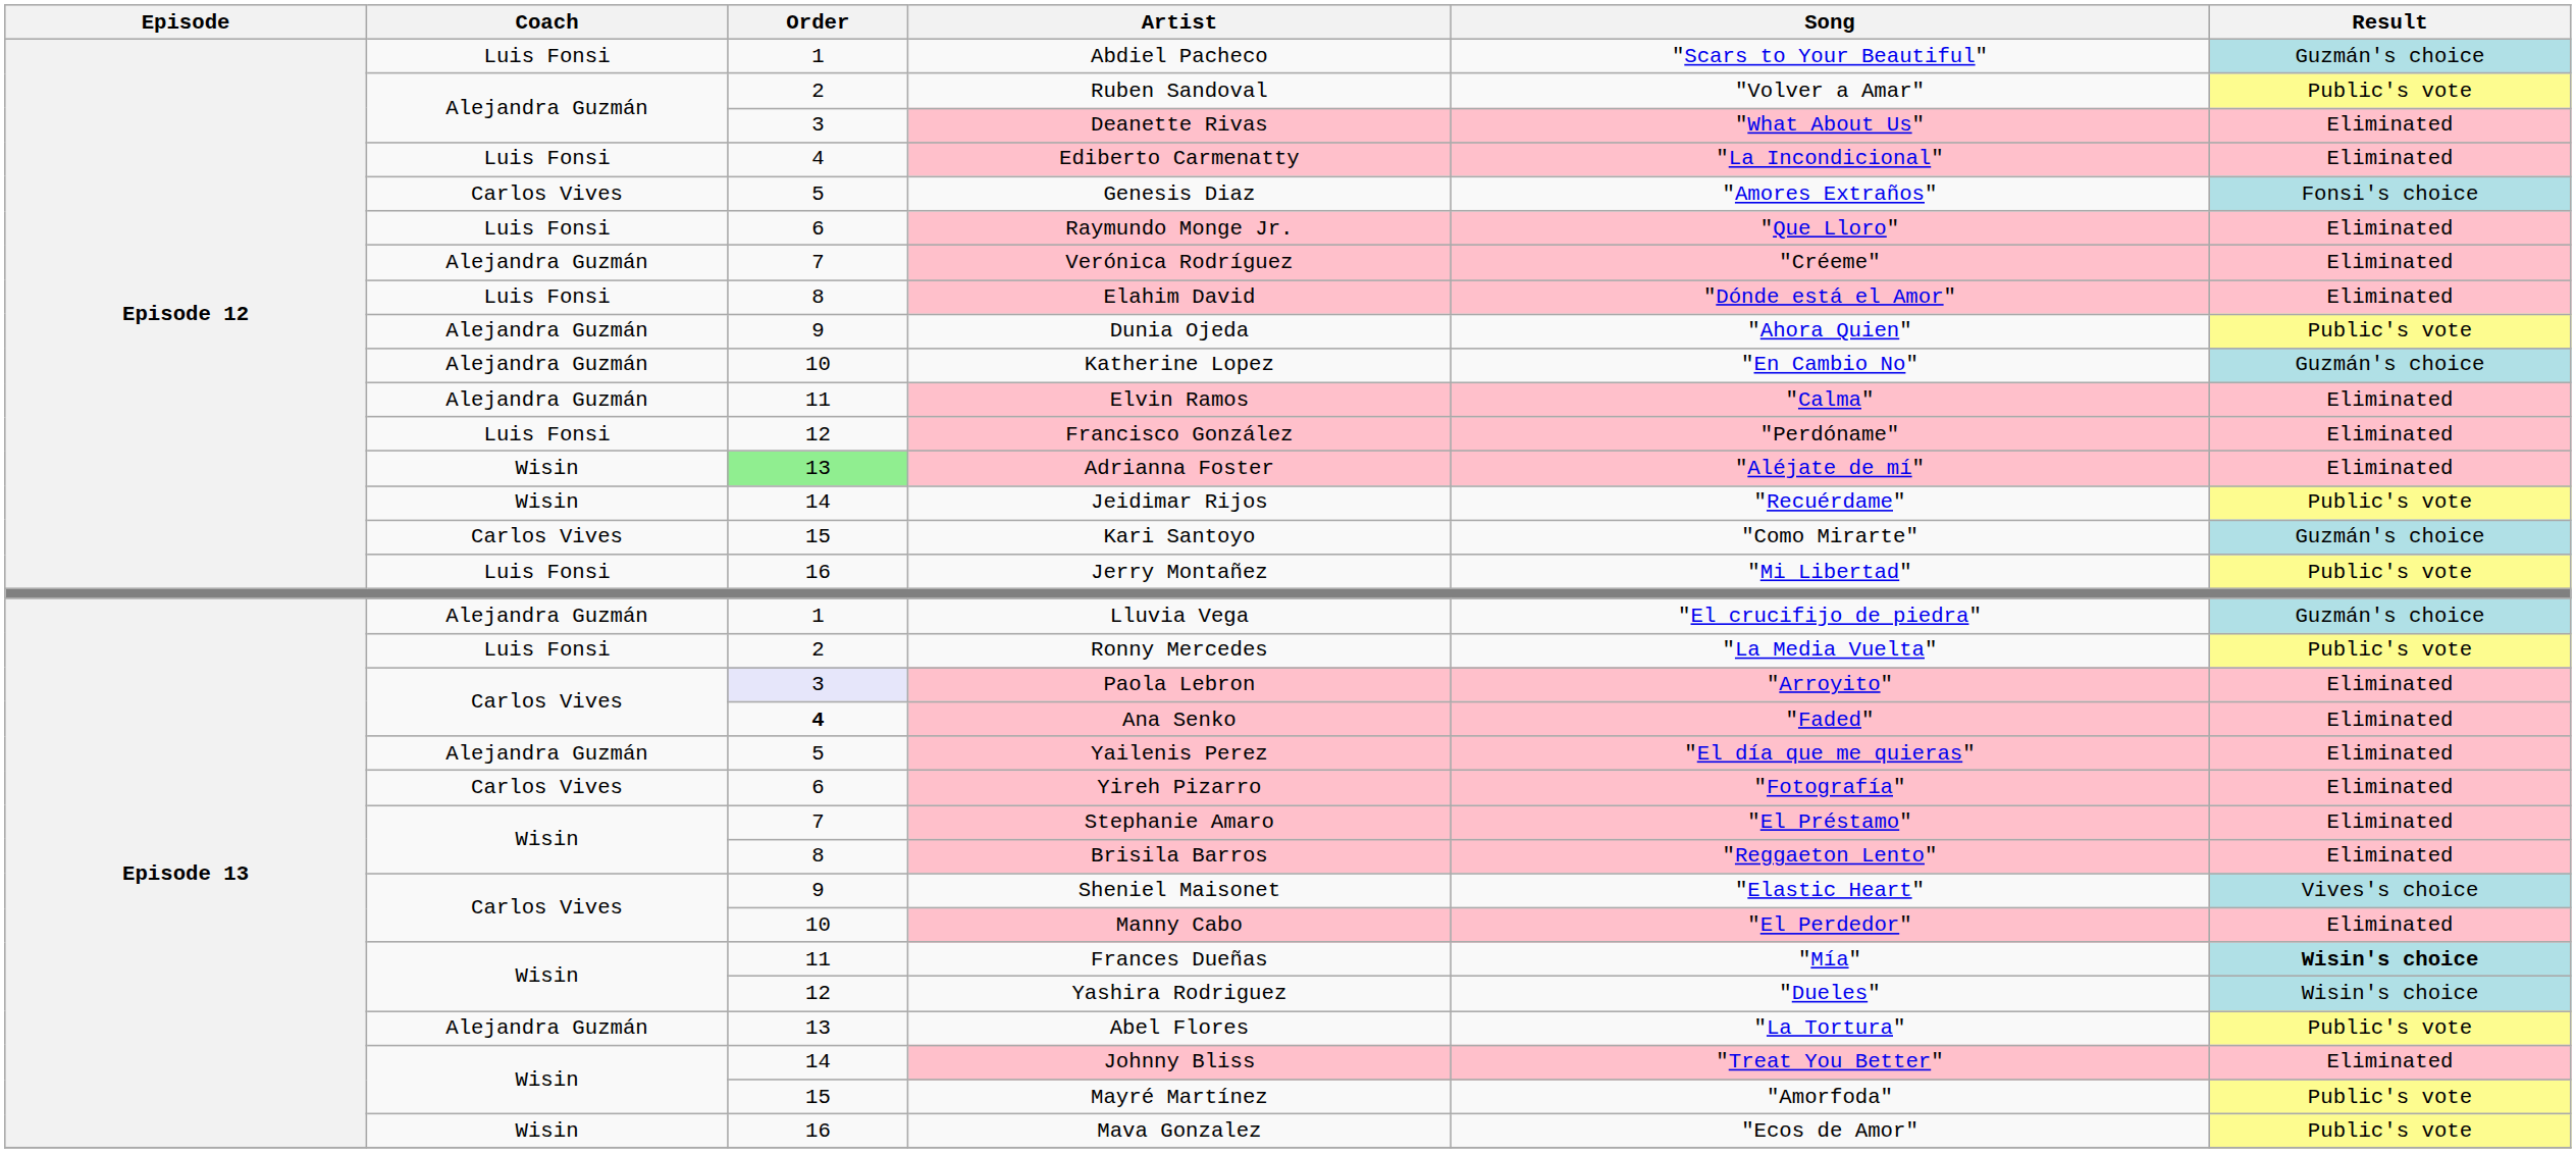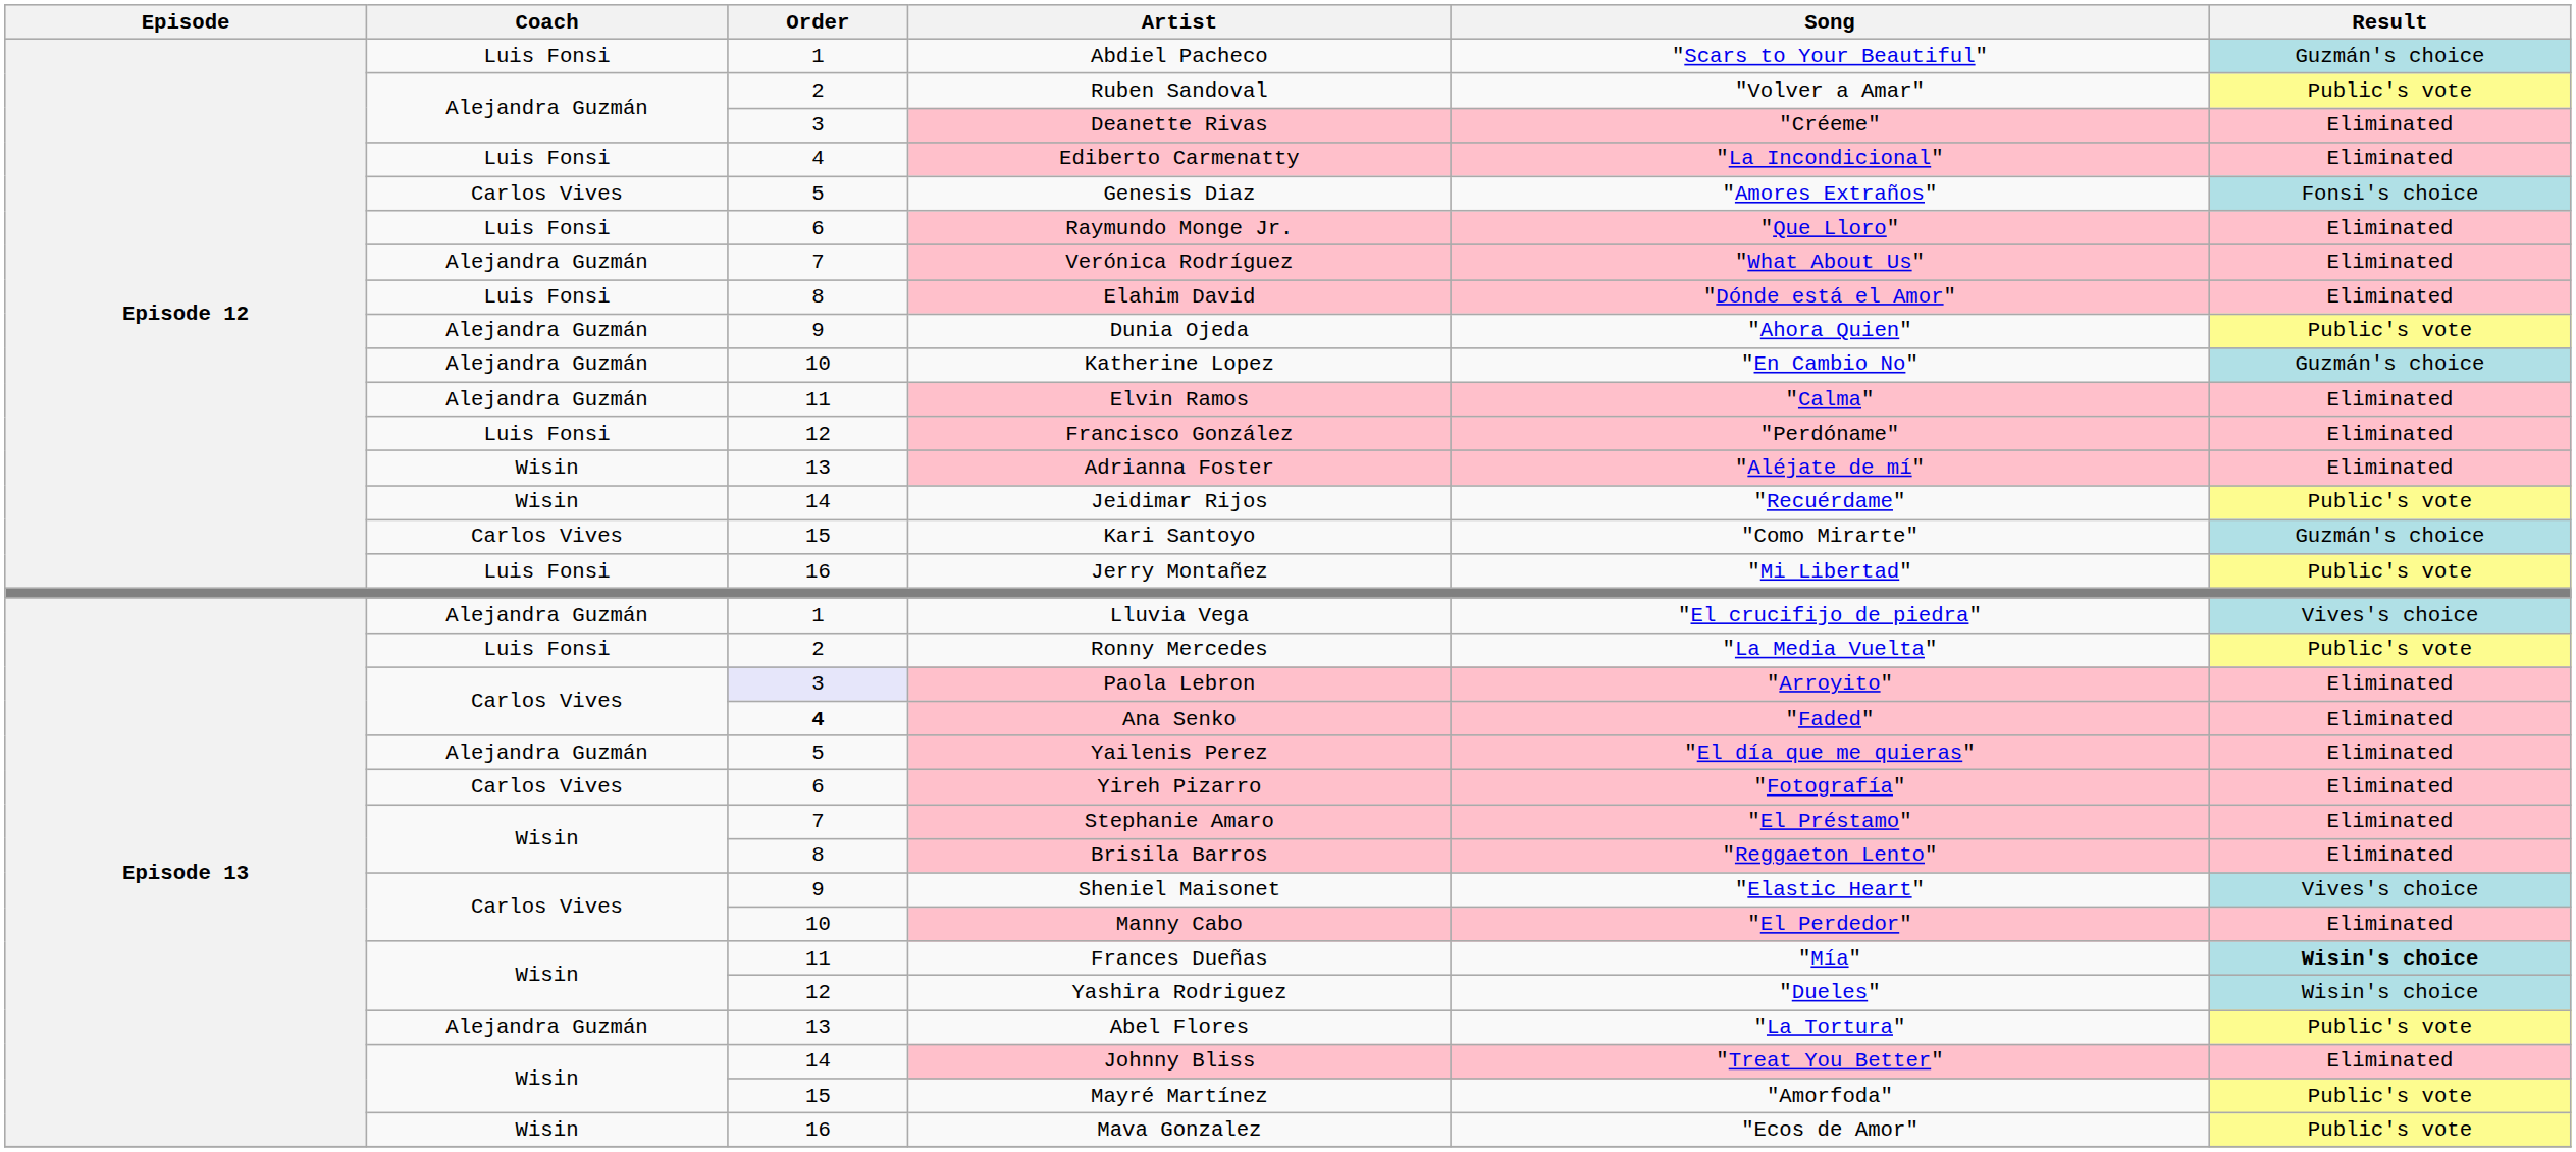 <table class="wikitable" style="text-align:center; width:100%;">
 <tr>
 <th style="width:10%;">Episode</th>
 <th style="width:10%;">Coach</th>
 <th style="width:05%;">Order</th>
 <th style="width:15%;">Artist</th>
 <th style="width:21%;">Song</th>
 <th style="width:10%;">Result</th>
 </tr>
 <tr>
 <th rowspan="16" scope="row">Episode 12<br><small></small></th>
 <td>Luis Fonsi</td>
 <td>1</td>
 <td>Abdiel Pacheco</td>
 <td>"<a href='#'>Scars to Your Beautiful</a>"</td>
 <td style="background:#b0e0e6;">Guzmán's choice</td>
 </tr>
 <tr>
 <td rowspan="2">Alejandra Guzmán</td>
 <td>2</td>
 <td>Ruben Sandoval</td>
 <td>"Volver a Amar"</td>
 <td style="background:#fdfc8f;">Public's vote</td>
 </tr>
 <tr>
 <td>3</td>
 <td style="background:pink;">Deanette Rivas</td>
-<td style="background:pink;">"<a href='#'>What About Us</a>"</td>
+<td style="background:pink;">"Créeme"</td>
 <td style="background:pink;">Eliminated</td>
 </tr>
 <tr>
 <td>Luis Fonsi</td>
 <td>4</td>
 <td style="background:pink;">Ediberto Carmenatty</td>
 <td style="background:pink;">"<a href='#'>La Incondicional</a>"</td>
 <td style="background:pink;">Eliminated</td>
 </tr>
 <tr>
 <td>Carlos Vives</td>
 <td>5</td>
 <td>Genesis Diaz</td>
 <td>"<a href='#'>Amores Extraños</a>"</td>
 <td style="background:#b0e0e6;">Fonsi's choice</td>
 </tr>
 <tr>
 <td>Luis Fonsi</td>
 <td>6</td>
 <td style="background:pink;">Raymundo Monge Jr.</td>
 <td style="background:pink;">"<a href='#'>Que Lloro</a>"</td>
 <td style="background:pink;">Eliminated</td>
 </tr>
 <tr>
 <td>Alejandra Guzmán</td>
 <td>7</td>
 <td style="background:pink;">Verónica Rodríguez</td>
-<td style="background:pink;">"Créeme"</td>
+<td style="background:pink;">"<a href='#'>What About Us</a>"</td>
 <td style="background:pink;">Eliminated</td>
 </tr>
 <tr>
 <td>Luis Fonsi</td>
 <td>8</td>
 <td style="background:pink;">Elahim David</td>
 <td style="background:pink;">"<a href='#'>Dónde está el Amor</a>"</td>
 <td style="background:pink;">Eliminated</td>
 </tr>
 <tr>
 <td>Alejandra Guzmán</td>
 <td>9</td>
 <td>Dunia Ojeda</td>
 <td>"<a href='#'>Ahora Quien</a>"</td>
 <td style="background:#fdfc8f;">Public's vote</td>
 </tr>
 <tr>
 <td>Alejandra Guzmán</td>
 <td>10</td>
 <td>Katherine Lopez</td>
 <td>"<a href='#'>En Cambio No</a>"</td>
 <td style="background:#b0e0e6;">Guzmán's choice</td>
 </tr>
 <tr>
 <td>Alejandra Guzmán</td>
 <td>11</td>
 <td style="background:pink;">Elvin Ramos</td>
 <td style="background:pink;">"<a href='#'>Calma</a>"</td>
 <td style="background:pink;">Eliminated</td>
 </tr>
 <tr>
 <td>Luis Fonsi</td>
 <td>12</td>
 <td style="background:pink;">Francisco González</td>
 <td style="background:pink;">"Perdóname"</td>
 <td style="background:pink;">Eliminated</td>
 </tr>
 <tr>
 <td>Wisin</td>
-<td style="background: lightgreen;">13</td>
+<td>13</td>
 <td style="background:pink;">Adrianna Foster</td>
 <td style="background:pink;">"<a href='#'>Aléjate de mí</a>"</td>
 <td style="background:pink;">Eliminated</td>
 </tr>
 <tr>
 <td>Wisin</td>
 <td>14</td>
 <td>Jeidimar Rijos</td>
 <td>"<a href='#'>Recuérdame</a>"</td>
 <td style="background:#fdfc8f;">Public's vote</td>
 </tr>
 <tr>
 <td>Carlos Vives</td>
 <td>15</td>
 <td>Kari Santoyo</td>
 <td>"Como Mirarte"</td>
 <td style="background:#b0e0e6;">Guzmán's choice</td>
 </tr>
 <tr>
 <td>Luis Fonsi</td>
 <td>16</td>
 <td>Jerry Montañez</td>
 <td>"<a href='#'>Mi Libertad</a>"</td>
 <td style="background:#fdfc8f;">Public's vote</td>
 </tr>
 <tr>
 <th colspan="6" style="background:gray;"></th>
 </tr>
 <tr>
 <th rowspan="16">Episode 13<br><small></small></th>
 <td>Alejandra Guzmán</td>
 <td>1</td>
 <td>Lluvia Vega</td>
 <td>"<a href='#'>El crucifijo de piedra</a>"</td>
-<td style="background:#b0e0e6;">Guzmán's choice</td>
+<td style="background:#b0e0e6;">Vives's choice</td>
 </tr>
 <tr>
 <td>Luis Fonsi</td>
 <td>2</td>
 <td>Ronny Mercedes</td>
 <td>"<a href='#'>La Media Vuelta</a>"</td>
 <td style="background:#fdfc8f;">Public's vote</td>
 </tr>
 <tr>
 <td rowspan="2">Carlos Vives</td>
 <td style="background: lavender;">3</td>
 <td style="background:pink;">Paola Lebron</td>
 <td style="background:pink;">"<a href='#'>Arroyito</a>"</td>
 <td style="background:pink;">Eliminated</td>
 </tr>
 <tr>
 <td><strong>4</strong></td>
 <td style="background:pink;">Ana Senko</td>
 <td style="background:pink;">"<a href='#'>Faded</a>"</td>
 <td style="background:pink;">Eliminated</td>
 </tr>
 <tr>
 <td>Alejandra Guzmán</td>
 <td>5</td>
 <td style="background:pink;">Yailenis Perez</td>
 <td style="background:pink;">"<a href='#'>El día que me quieras</a>"</td>
 <td style="background:pink;">Eliminated</td>
 </tr>
 <tr>
 <td>Carlos Vives</td>
 <td>6</td>
 <td style="background:pink;">Yireh Pizarro</td>
 <td style="background:pink;">"<a href='#'>Fotografía</a>"</td>
 <td style="background:pink;">Eliminated</td>
 </tr>
 <tr>
 <td rowspan="2">Wisin</td>
 <td>7</td>
 <td style="background:pink;">Stephanie Amaro</td>
 <td style="background:pink;">"<a href='#'>El Préstamo</a>"</td>
 <td style="background:pink;">Eliminated</td>
 </tr>
 <tr>
 <td>8</td>
 <td style="background:pink;">Brisila Barros</td>
 <td style="background:pink;">"<a href='#'>Reggaeton Lento</a>"</td>
 <td style="background:pink;">Eliminated</td>
 </tr>
 <tr>
 <td rowspan="2">Carlos Vives</td>
 <td>9</td>
 <td>Sheniel Maisonet</td>
 <td>"<a href='#'>Elastic Heart</a>"</td>
 <td style="background:#b0e0e6;">Vives's choice</td>
 </tr>
 <tr>
 <td>10</td>
 <td style="background:pink;">Manny Cabo</td>
 <td style="background:pink;">"<a href='#'>El Perdedor</a>"</td>
 <td style="background:pink;">Eliminated</td>
 </tr>
 <tr>
 <td rowspan="2">Wisin</td>
 <td>11</td>
 <td>Frances Dueñas</td>
 <td>"<a href='#'>Mía</a>"</td>
 <td style="background:#b0e0e6;"><strong>Wisin's choice</strong></td>
 </tr>
 <tr>
 <td>12</td>
 <td>Yashira Rodriguez</td>
 <td>"<a href='#'>Dueles</a>"</td>
 <td style="background:#b0e0e6;">Wisin's choice</td>
 </tr>
 <tr>
 <td>Alejandra Guzmán</td>
 <td>13</td>
 <td>Abel Flores</td>
 <td>"<a href='#'>La Tortura</a>"</td>
 <td style="background:#fdfc8f;">Public's vote</td>
 </tr>
 <tr>
 <td rowspan="2">Wisin</td>
 <td>14</td>
 <td style="background:pink;">Johnny Bliss</td>
 <td style="background:pink;">"<a href='#'>Treat You Better</a>"</td>
 <td style="background:pink;">Eliminated</td>
 </tr>
 <tr>
 <td>15</td>
 <td>Mayré Martínez</td>
 <td>"Amorfoda"</td>
 <td style="background:#fdfc8f;">Public's vote</td>
 </tr>
 <tr>
 <td>Wisin</td>
 <td>16</td>
 <td>Mava Gonzalez</td>
 <td>"Ecos de Amor"</td>
 <td style="background:#fdfc8f;">Public's vote</td>
 </tr>
 <tr>
 </tr>
 </table>
